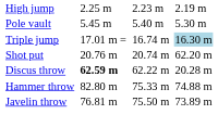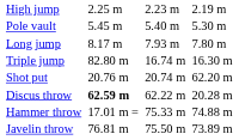 <table>
 <tr>
 <td><a href='#'>High jump</a><br></td>
 <td></td>
 <td>2.25 m </td>
 <td></td>
 <td>2.23 m </td>
 <td></td>
 <td>2.19 m</td>
 </tr>
 <tr>
 <td><a href='#'>Pole vault</a><br></td>
 <td></td>
 <td>5.45 m</td>
 <td></td>
 <td>5.40 m </td>
 <td></td>
 <td>5.30 m </td>
 </tr>
 <tr>
+<td><a href='#'>Long jump</a><br></td>
+<td></td>
+<td>8.17 m</td>
+<td></td>
+<td>7.93 m</td>
+<td></td>
+<td>7.80 m </td>
+</tr>
+<tr>
 <td><a href='#'>Triple jump</a><br></td>
 <td></td>
-<td>17.01 m =</td>
+<td>82.80 m </td>
 <td></td>
 <td>16.74 m </td>
 <td></td>
-<td style="background: lightblue;">16.30 m </td>
+<td>16.30 m </td>
 </tr>
 <tr>
 <td><a href='#'>Shot put</a><br></td>
 <td></td>
 <td>20.76 m </td>
 <td></td>
 <td>20.74 m </td>
 <td></td>
 <td>62.20 m </td>
 </tr>
 <tr>
 <td><a href='#'>Discus throw</a><br></td>
 <td></td>
 <td><strong>62.59 m </strong></td>
 <td></td>
 <td>62.22 m </td>
 <td></td>
 <td>20.28 m</td>
 </tr>
 <tr>
 <td><a href='#'>Hammer throw</a><br></td>
 <td></td>
-<td>82.80 m </td>
+<td>17.01 m =</td>
 <td></td>
 <td>75.33 m </td>
 <td></td>
 <td>74.88 m</td>
 </tr>
 <tr>
 <td><a href='#'>Javelin throw</a><br></td>
 <td></td>
 <td>76.81 m </td>
 <td></td>
 <td>75.50 m </td>
 <td></td>
 <td>73.89 m </td>
 </tr>
 </table>
